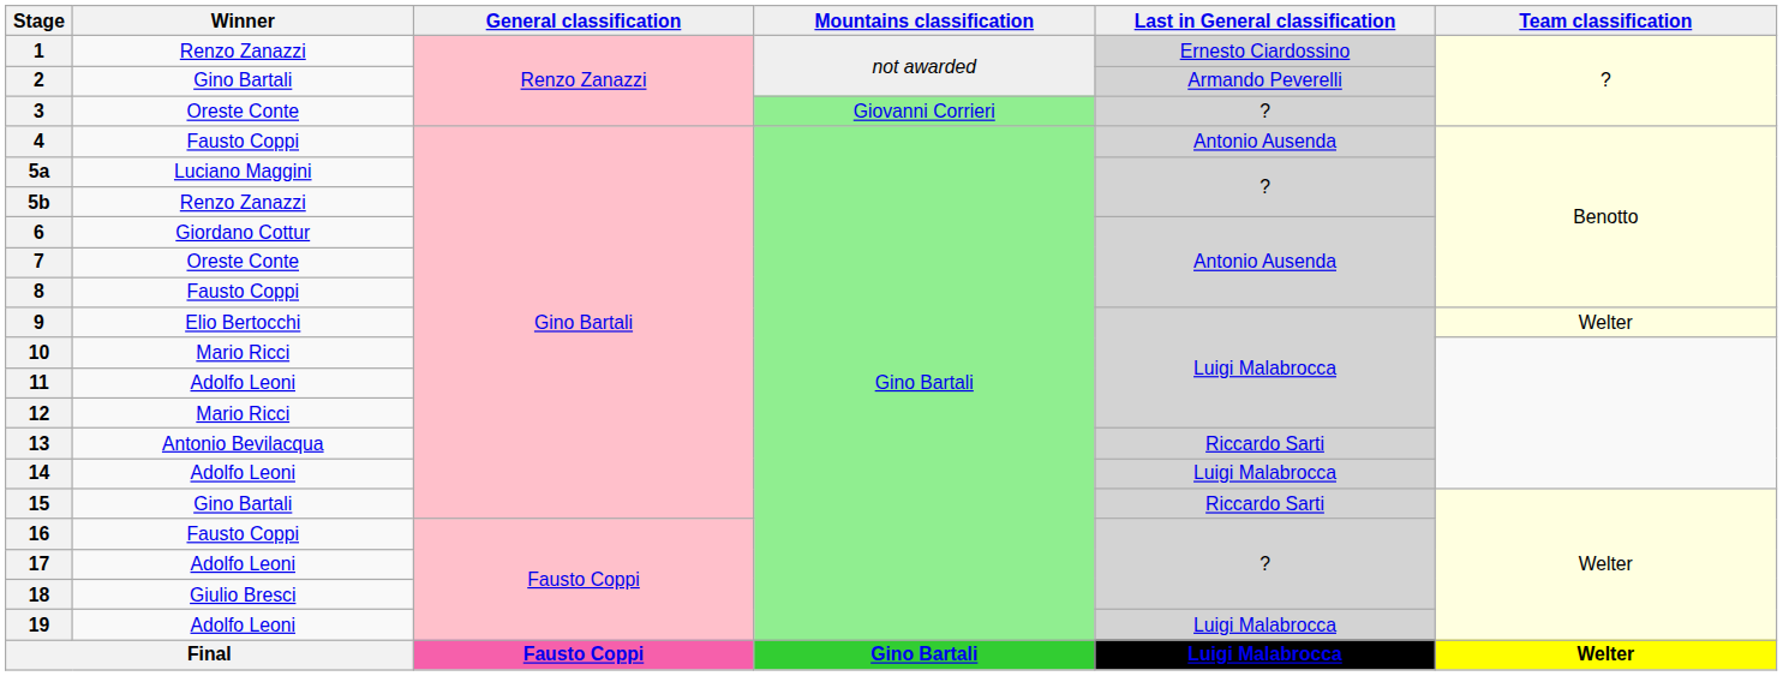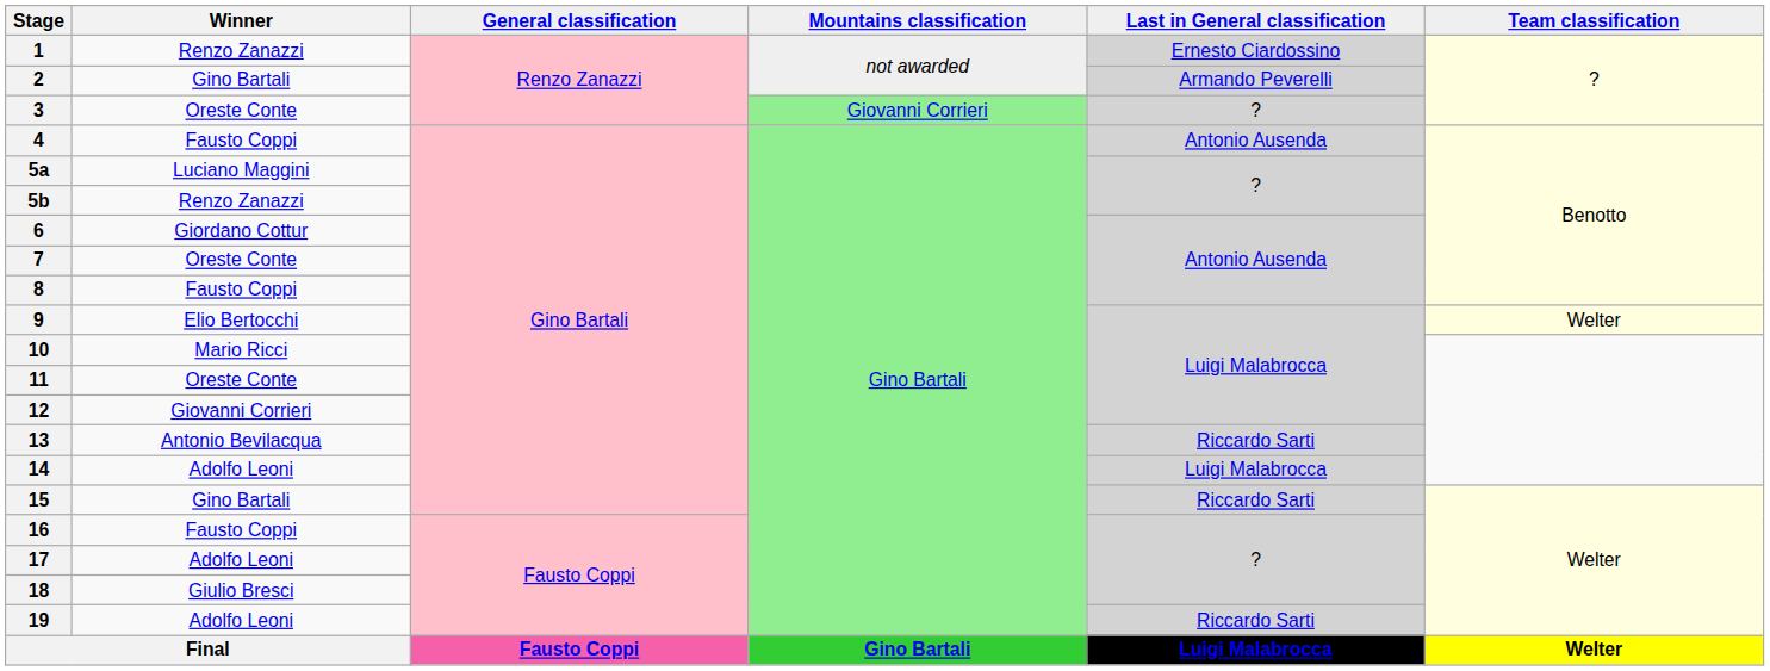 <table class="wikitable" style="text-align: center; font-size:smaller;">
 <tr style="background:#efefef;">
 <th style="width:1%;">Stage</th>
 <th style="width:14%;">Winner</th>
 <th style="background:#efefef; width:14%;"><a href='#'>General classification</a><br></th>
 <th style="background:#efefef; width:14%;"><a href='#'>Mountains classification</a></th>
 <th style="background:#efefef; width:14%;"><a href='#'>Last in General classification</a><br></th>
 <th style="background:#efefef; width:14%;"><a href='#'>Team classification</a></th>
 </tr>
 <tr>
 <th>1</th>
 <td><a href='#'>Renzo Zanazzi</a></td>
 <td style="background:pink;" rowspan="3"><a href='#'>Renzo Zanazzi</a></td>
 <td style="background:#EFEFEF;" rowspan="2"><em>not awarded</em></td>
 <td style="background:lightgray;" rowspan="1"><a href='#'>Ernesto Ciardossino</a></td>
 <td style="background:lightyellow;" rowspan="3">?</td>
 </tr>
 <tr>
 <th>2</th>
 <td><a href='#'>Gino Bartali</a></td>
 <td style="background:lightgray;" rowspan="1"><a href='#'>Armando Peverelli</a></td>
 </tr>
 <tr>
 <th>3</th>
 <td><a href='#'>Oreste Conte</a></td>
 <td style="background:lightgreen;" rowspan="1"><a href='#'>Giovanni Corrieri</a></td>
 <td style="background:lightgray;" rowspan="1">?</td>
 </tr>
 <tr>
 <th>4</th>
 <td><a href='#'>Fausto Coppi</a></td>
 <td style="background:pink;" rowspan="13"><a href='#'>Gino Bartali</a></td>
 <td style="background:lightgreen;" rowspan="17"><a href='#'>Gino Bartali</a></td>
 <td style="background:lightgray;" rowspan="1"><a href='#'>Antonio Ausenda</a></td>
 <td style="background:lightyellow;" rowspan="6">Benotto</td>
 </tr>
 <tr>
 <th>5a</th>
 <td><a href='#'>Luciano Maggini</a></td>
 <td style="background:lightgray;" rowspan="2">?</td>
 </tr>
 <tr>
 <th>5b</th>
 <td><a href='#'>Renzo Zanazzi</a></td>
 </tr>
 <tr>
 <th>6</th>
 <td><a href='#'>Giordano Cottur</a></td>
 <td style="background:lightgray;" rowspan="3"><a href='#'>Antonio Ausenda</a></td>
 </tr>
 <tr>
 <th>7</th>
 <td><a href='#'>Oreste Conte</a></td>
 </tr>
 <tr>
 <th>8</th>
 <td><a href='#'>Fausto Coppi</a></td>
 </tr>
 <tr>
 <th>9</th>
 <td><a href='#'>Elio Bertocchi</a></td>
 <td style="background:lightgray;" rowspan="4"><a href='#'>Luigi Malabrocca</a></td>
 <td style="background:lightyellow;" rowspan="1">Welter</td>
 </tr>
 <tr>
 <th>10</th>
 <td><a href='#'>Mario Ricci</a></td>
 </tr>
 <tr>
 <th>11</th>
-<td><a href='#'>Adolfo Leoni</a></td>
+<td><a href='#'>Oreste Conte</a></td>
 </tr>
 <tr>
 <th>12</th>
-<td><a href='#'>Mario Ricci</a></td>
+<td><a href='#'>Giovanni Corrieri</a></td>
 </tr>
 <tr>
 <th>13</th>
 <td><a href='#'>Antonio Bevilacqua</a></td>
 <td style="background:lightgray;" rowspan="1"><a href='#'>Riccardo Sarti</a></td>
 </tr>
 <tr>
 <th>14</th>
 <td><a href='#'>Adolfo Leoni</a></td>
 <td style="background:lightgray;" rowspan="1"><a href='#'>Luigi Malabrocca</a></td>
 </tr>
 <tr>
 <th>15</th>
 <td><a href='#'>Gino Bartali</a></td>
 <td style="background:lightgray;" rowspan="1"><a href='#'>Riccardo Sarti</a></td>
 <td style="background:lightyellow;" rowspan="5">Welter</td>
 </tr>
 <tr>
 <th>16</th>
 <td><a href='#'>Fausto Coppi</a></td>
 <td style="background:pink;" rowspan="4"><a href='#'>Fausto Coppi</a></td>
 <td style="background:lightgray;" rowspan="3">?</td>
 </tr>
 <tr>
 <th>17</th>
 <td><a href='#'>Adolfo Leoni</a></td>
 </tr>
 <tr>
 <th>18</th>
 <td><a href='#'>Giulio Bresci</a></td>
 </tr>
 <tr>
 <th>19</th>
 <td><a href='#'>Adolfo Leoni</a></td>
-<td style="background:lightgray;" rowspan="1"><a href='#'>Luigi Malabrocca</a></td>
+<td style="background:lightgray;" rowspan="1"><a href='#'>Riccardo Sarti</a></td>
 </tr>
 <tr>
 <th colspan=2><strong>Final</strong></th>
 <th style="background:#F660AB;"><strong><a href='#'>Fausto Coppi</a></strong></th>
 <th style="background:#32CD32;"><strong><a href='#'>Gino Bartali</a></strong></th>
 <th style="background:black;"><strong><a href='#'>Luigi Malabrocca</a></strong></th>
 <th style="background:yellow;"><strong>Welter</strong></th>
 </tr>
 </table>
